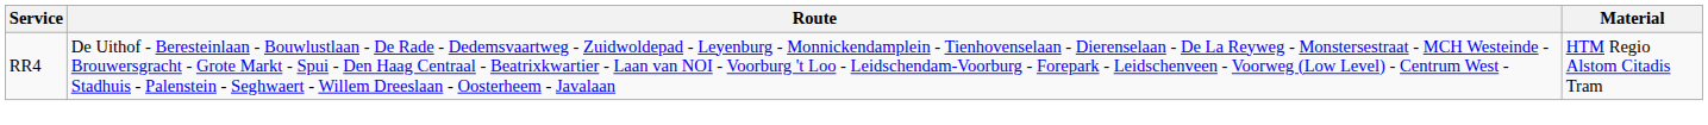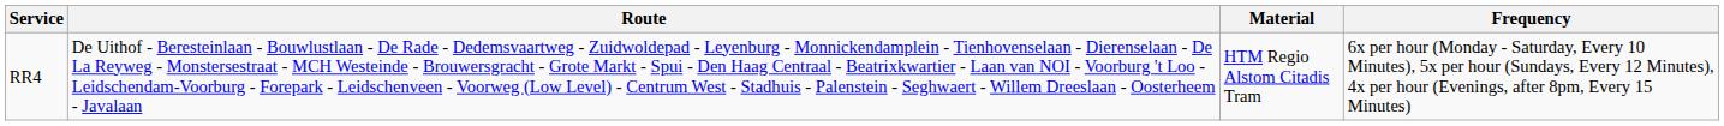 <table class="wikitable vatop">
 <tr>
 <th>Service</th>
 <th>Route</th>
 <th>Material</th>
+<th>Frequency</th>
 </tr>
 <tr>
 <td>RR4</td>
 <td>De Uithof - <a href='#'>Beresteinlaan</a> - <a href='#'>Bouwlustlaan</a> - <a href='#'>De Rade</a> - <a href='#'>Dedemsvaartweg</a> - <a href='#'>Zuidwoldepad</a> - <a href='#'>Leyenburg</a> - <a href='#'>Monnickendamplein</a> - <a href='#'>Tienhovenselaan</a> - <a href='#'>Dierenselaan</a> - <a href='#'>De La Reyweg</a> - <a href='#'>Monstersestraat</a> - <a href='#'>MCH Westeinde</a> - <a href='#'>Brouwersgracht</a> - <a href='#'>Grote Markt</a> - <a href='#'>Spui</a> - <a href='#'>Den Haag Centraal</a> - <a href='#'>Beatrixkwartier</a> - <a href='#'>Laan van NOI</a> - <a href='#'>Voorburg 't Loo</a> - <a href='#'>Leidschendam-Voorburg</a> - <a href='#'>Forepark</a> - <a href='#'>Leidschenveen</a> - <a href='#'>Voorweg (Low Level)</a> - <a href='#'>Centrum West</a> - <a href='#'>Stadhuis</a> - <a href='#'>Palenstein</a> - <a href='#'>Seghwaert</a> - <a href='#'>Willem Dreeslaan</a> - <a href='#'>Oosterheem</a> - <a href='#'>Javalaan</a></td>
 <td><a href='#'>HTM</a> Regio <a href='#'>Alstom Citadis</a> Tram</td>
+<td>6x per hour (Monday - Saturday, Every 10 Minutes), 5x per hour (Sundays, Every 12 Minutes), 4x per hour (Evenings, after 8pm, Every 15 Minutes)</td>
 </tr>
 </table>
